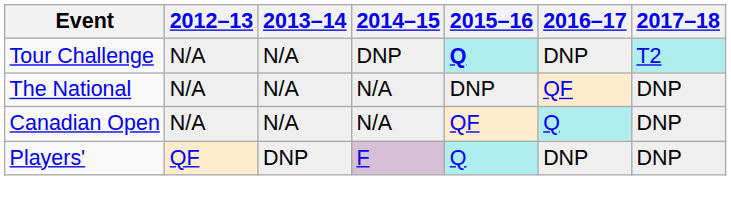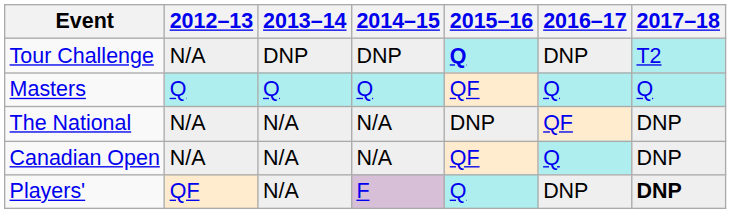 <table class="wikitable">
 <tr>
 <th>Event</th>
 <th><a href='#'>2012–13</a></th>
 <th><a href='#'>2013–14</a></th>
 <th><a href='#'>2014–15</a></th>
 <th><a href='#'>2015–16</a></th>
 <th><a href='#'>2016–17</a></th>
 <th><a href='#'>2017–18</a></th>
 </tr>
 <tr>
 <td><a href='#'>Tour Challenge</a></td>
 <td style="background:#EFEFEF;">N/A</td>
-<td style="background:#EFEFEF;">N/A</td>
+<td style="background:#EFEFEF;">DNP</td>
 <td style="background:#EFEFEF;">DNP</td>
 <td style="background:#afeeee;"><strong><a href='#'>Q</a></strong></td>
 <td style="background:#EFEFEF;">DNP</td>
 <td style="background:#afeeee;"><a href='#'>T2</a></td>
+</tr>
+<tr>
+<td><a href='#'>Masters</a></td>
+<td style="background:#afeeee;"><a href='#'>Q</a></td>
+<td style="background:#afeeee;"><a href='#'>Q</a></td>
+<td style="background:#afeeee;"><a href='#'>Q</a></td>
+<td style="background:#ffebcd;"><a href='#'>QF</a></td>
+<td style="background:#afeeee;"><a href='#'>Q</a></td>
+<td style="background:#afeeee;"><a href='#'>Q</a></td>
 </tr>
 <tr>
 <td><a href='#'>The National</a></td>
 <td style="background:#EFEFEF;">N/A</td>
 <td style="background:#EFEFEF;">N/A</td>
 <td style="background:#EFEFEF;">N/A</td>
 <td style="background:#EFEFEF;">DNP</td>
 <td style="background:#ffebcd;"><a href='#'>QF</a></td>
 <td style="background:#EFEFEF;">DNP</td>
 </tr>
 <tr>
 <td><a href='#'>Canadian Open</a></td>
 <td style="background:#EFEFEF;">N/A</td>
 <td style="background:#EFEFEF;">N/A</td>
 <td style="background:#EFEFEF;">N/A</td>
 <td style="background:#ffebcd;"><a href='#'>QF</a></td>
 <td style="background:#afeeee;"><a href='#'>Q</a></td>
 <td style="background:#EFEFEF;">DNP</td>
 </tr>
 <tr>
 <td><a href='#'>Players'</a></td>
 <td style="background:#ffebcd;"><a href='#'>QF</a></td>
-<td style="background:#EFEFEF;">DNP</td>
+<td style="background:#EFEFEF;">N/A</td>
 <td style="background:#D8BFD8;"><a href='#'>F</a></td>
 <td style="background:#afeeee;"><a href='#'>Q</a></td>
 <td style="background:#EFEFEF;">DNP</td>
-<td style="background:#EFEFEF;">DNP</td>
+<td style="background:#EFEFEF;"><strong>DNP</strong></td>
 </tr>
 </table>
